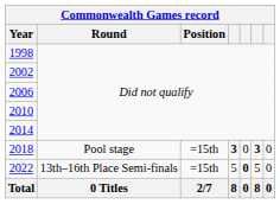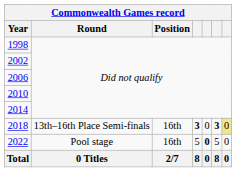 <table class="wikitable" style="text-align: center;">
 <tr>
 <th colspan=10><a href='#'>Commonwealth Games record</a></th>
 </tr>
 <tr>
 <th>Year</th>
 <th>Round</th>
 <th>Position</th>
 <th></th>
 <th></th>
 <th></th>
 <th></th>
 </tr>
 <tr>
 <td> <a href='#'>1998</a></td>
 <td rowspan=5 colspan=6><em>Did not qualify</em></td>
 </tr>
 <tr>
 <td> <a href='#'>2002</a></td>
 </tr>
 <tr>
 <td> <a href='#'>2006</a></td>
 </tr>
 <tr>
 <td> <a href='#'>2010</a></td>
 </tr>
 <tr>
 <td> <a href='#'>2014</a></td>
 </tr>
 <tr>
 <td> <a href='#'>2018</a></td>
-<td>Pool stage</td>
-<td>=15th</td>
+<td>13th–16th Place Semi-finals</td>
+<td>16th</td>
 <td><strong>3</strong></td>
 <td>0</td>
 <td><strong>3</strong></td>
-<td>0</td>
+<td style="background: khaki;">0</td>
 </tr>
 <tr>
 <td> <a href='#'>2022</a></td>
-<td>13th–16th Place Semi-finals</td>
-<td>=15th</td>
+<td>Pool stage</td>
+<td>16th</td>
 <td>5</td>
 <td><strong>0</strong></td>
 <td>5</td>
 <td>0</td>
 </tr>
 <tr>
 <th colspan=1>Total</th>
 <th>0 Titles</th>
 <th>2/7</th>
 <th>8</th>
 <th>0</th>
 <th>8</th>
 <th>0</th>
 </tr>
 </table>
